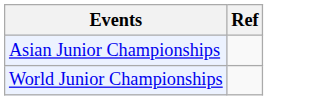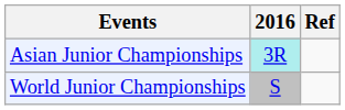 <table class="wikitable" style="font-size: 90%; text-align:center">
 <tr>
 <th>Events</th>
+<th>2016</th>
 <th>Ref</th>
 </tr>
 <tr>
 <td bgcolor="#ECF2FF"; align="left"><a href='#'>Asian Junior Championships</a></td>
+<td bgcolor=AFEEEE><a href='#'>3R</a></td>
 <td></td>
 </tr>
 <tr>
 <td bgcolor="#ECF2FF"; align="left"><a href='#'>World Junior Championships</a></td>
+<td bgcolor=silver><a href='#'>S</a></td>
 <td></td>
 </tr>
 </table>
